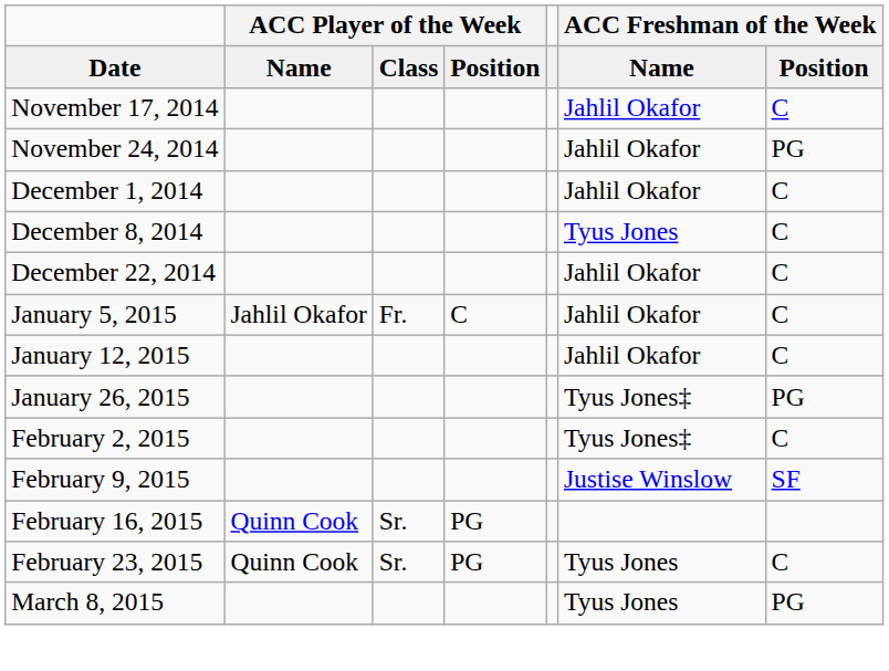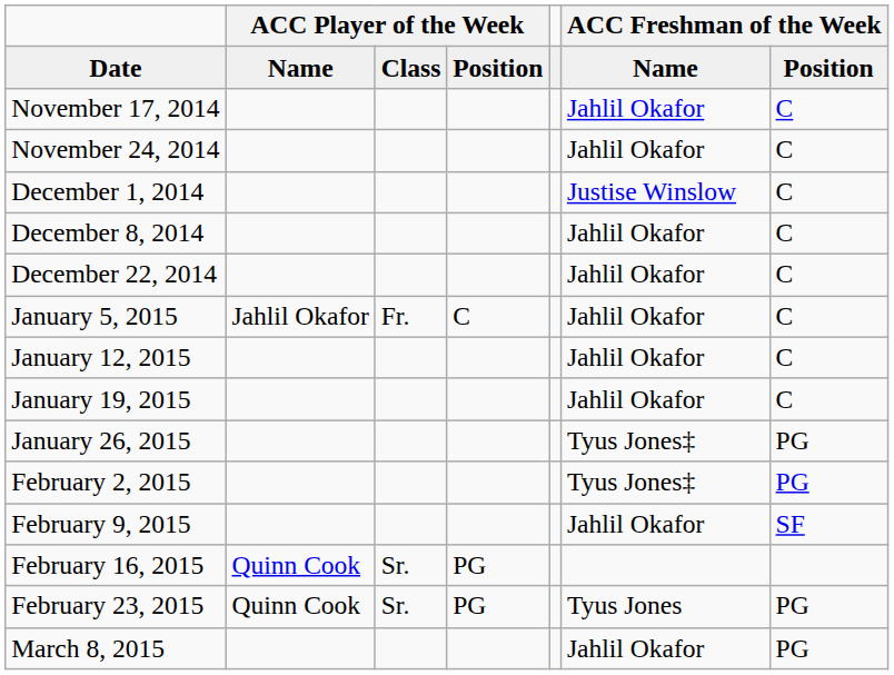 <table class="wikitable">
 <tr>
 <td></td>
 <th colspan=3><strong>ACC Player of the Week</strong></th>
 <td></td>
 <th colspan=2><strong>ACC Freshman of the Week</strong></th>
 </tr>
 <tr style="text-align:center; background:#f0f0f0;">
 <td><strong>Date</strong></td>
 <td><strong>Name</strong></td>
 <td><strong>Class</strong></td>
 <td><strong>Position</strong></td>
 <td><strong> </strong></td>
 <td><strong>Name</strong></td>
 <td><strong>Position</strong></td>
 </tr>
 <tr>
 <td>November 17, 2014</td>
 <td></td>
 <td></td>
 <td></td>
 <td></td>
 <td><a href='#'>Jahlil Okafor</a></td>
 <td><a href='#'>C</a></td>
 </tr>
 <tr>
 <td>November 24, 2014</td>
 <td></td>
 <td></td>
 <td></td>
 <td></td>
 <td>Jahlil Okafor</td>
-<td>PG</td>
+<td>C</td>
 </tr>
 <tr>
 <td>December 1, 2014</td>
 <td></td>
 <td></td>
 <td></td>
 <td></td>
-<td>Jahlil Okafor</td>
+<td><a href='#'>Justise Winslow</a></td>
 <td>C</td>
 </tr>
 <tr>
 <td>December 8, 2014</td>
 <td></td>
 <td></td>
 <td></td>
 <td></td>
-<td><a href='#'>Tyus Jones</a></td>
+<td>Jahlil Okafor</td>
 <td>C</td>
 </tr>
 <tr>
 <td>December 22, 2014</td>
 <td></td>
 <td></td>
 <td></td>
 <td></td>
 <td>Jahlil Okafor</td>
 <td>C</td>
 </tr>
 <tr>
 <td>January 5, 2015</td>
 <td>Jahlil Okafor</td>
 <td>Fr.</td>
 <td>C</td>
 <td></td>
 <td>Jahlil Okafor</td>
 <td>C</td>
 </tr>
 <tr>
 <td>January 12, 2015</td>
 <td></td>
 <td></td>
 <td></td>
 <td></td>
 <td>Jahlil Okafor</td>
 <td>C</td>
 </tr>
 <tr>
+<td>January 19, 2015</td>
+<td></td>
+<td></td>
+<td></td>
+<td></td>
+<td>Jahlil Okafor</td>
+<td>C</td>
+</tr>
+<tr>
 <td>January 26, 2015</td>
 <td></td>
 <td></td>
 <td></td>
 <td></td>
 <td>Tyus Jones‡</td>
 <td>PG</td>
 </tr>
 <tr>
 <td>February 2, 2015</td>
 <td></td>
 <td></td>
 <td></td>
 <td></td>
 <td>Tyus Jones‡</td>
-<td>C</td>
+<td><a href='#'>PG</a></td>
 </tr>
 <tr>
 <td>February 9, 2015</td>
 <td></td>
 <td></td>
 <td></td>
 <td></td>
-<td><a href='#'>Justise Winslow</a></td>
+<td>Jahlil Okafor</td>
 <td><a href='#'>SF</a></td>
 </tr>
 <tr>
 <td>February 16, 2015</td>
 <td><a href='#'>Quinn Cook</a></td>
 <td>Sr.</td>
 <td>PG</td>
 <td></td>
 <td></td>
 <td></td>
 </tr>
 <tr>
 <td>February 23, 2015</td>
 <td>Quinn Cook</td>
 <td>Sr.</td>
 <td>PG</td>
 <td></td>
 <td>Tyus Jones</td>
-<td>C</td>
+<td>PG</td>
 </tr>
 <tr>
 <td>March 8, 2015</td>
 <td></td>
 <td></td>
 <td></td>
 <td></td>
-<td>Tyus Jones</td>
+<td>Jahlil Okafor</td>
 <td>PG</td>
 </tr>
 </table>
